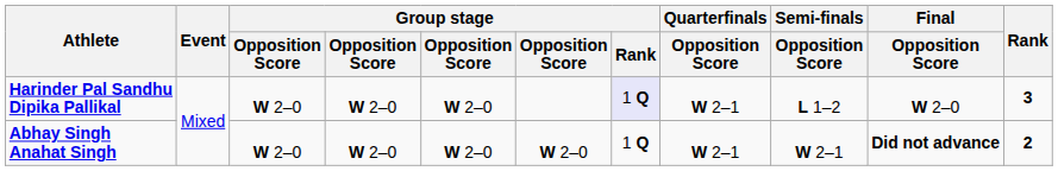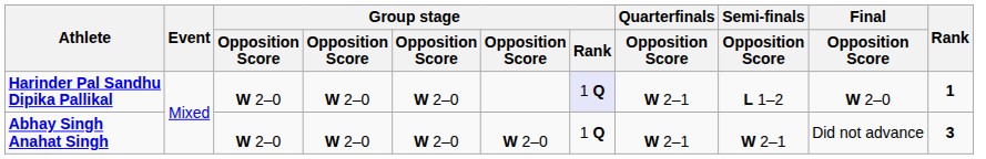 <table class=wikitable style="text-align:center; font-size:90%">
 <tr>
 <th rowspan="2">Athlete</th>
 <th rowspan=2>Event</th>
 <th colspan=5>Group stage</th>
 <th>Quarterfinals</th>
 <th>Semi-finals</th>
 <th>Final</th>
 <th rowspan="2">Rank</th>
 </tr>
 <tr>
 <th>Opposition<br>Score</th>
 <th>Opposition<br>Score</th>
 <th>Opposition<br>Score</th>
 <th>Opposition<br>Score</th>
 <th>Rank</th>
 <th>Opposition<br>Score</th>
 <th>Opposition<br>Score</th>
 <th>Opposition<br>Score</th>
 </tr>
 <tr>
 <td align=left><strong><a href='#'>Harinder Pal Sandhu</a><br><a href='#'>Dipika Pallikal</a></strong></td>
 <td rowspan="2"><a href='#'>Mixed</a></td>
 <td><br><strong>W</strong> 2–0</td>
 <td><br><strong>W</strong> 2–0</td>
 <td><br><strong>W</strong> 2–0</td>
 <td></td>
 <td style="background: lavender;">1 <strong>Q</strong></td>
 <td><br><strong>W</strong> 2–1</td>
 <td><br><strong>L</strong> 1–2</td>
 <td><br><strong>W</strong> 2–0</td>
-<td><strong>3</strong></td>
+<td><strong>1</strong></td>
 </tr>
 <tr>
 <td align=left><strong><a href='#'>Abhay Singh</a><br><a href='#'>Anahat Singh</a></strong></td>
 <td><br><strong>W</strong> 2–0</td>
 <td><br><strong>W</strong> 2–0</td>
 <td><br><strong>W</strong> 2–0</td>
 <td><br><strong>W</strong> 2–0</td>
 <td>1 <strong>Q</strong></td>
 <td><br><strong>W</strong> 2–1</td>
 <td><br><strong>W</strong> 2–1</td>
-<td><strong>Did not advance</strong></td>
-<td><strong>2</strong></td>
+<td>Did not advance</td>
+<td><strong>3</strong></td>
 </tr>
 </table>
